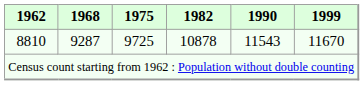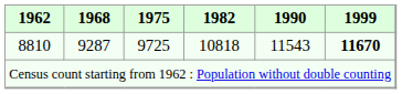 <table rules="all" cellspacing="0" cellpadding="4" style="margin:auto; border:1px solid #999; border-right:2px solid #999; border-bottom:2px solid #999; background:#f3fff3;">
 <tr style="background:#dfd;">
 <th>1962</th>
 <th>1968</th>
 <th>1975</th>
 <th>1982</th>
 <th>1990</th>
 <th>1999</th>
 </tr>
 <tr>
 <td align=center>8810</td>
 <td align=center>9287</td>
 <td align=center>9725</td>
-<td align=center>10878</td>
+<td align=center>10818</td>
 <td align=center>11543</td>
-<td align=center>11670</td>
+<td align=center><strong>11670</strong></td>
 </tr>
 <tr>
 <td colspan="6" style="text-align:center;"><small>Census count starting from 1962 : <a href='#'>Population without double counting</a></small></td>
 </tr>
 </table>
